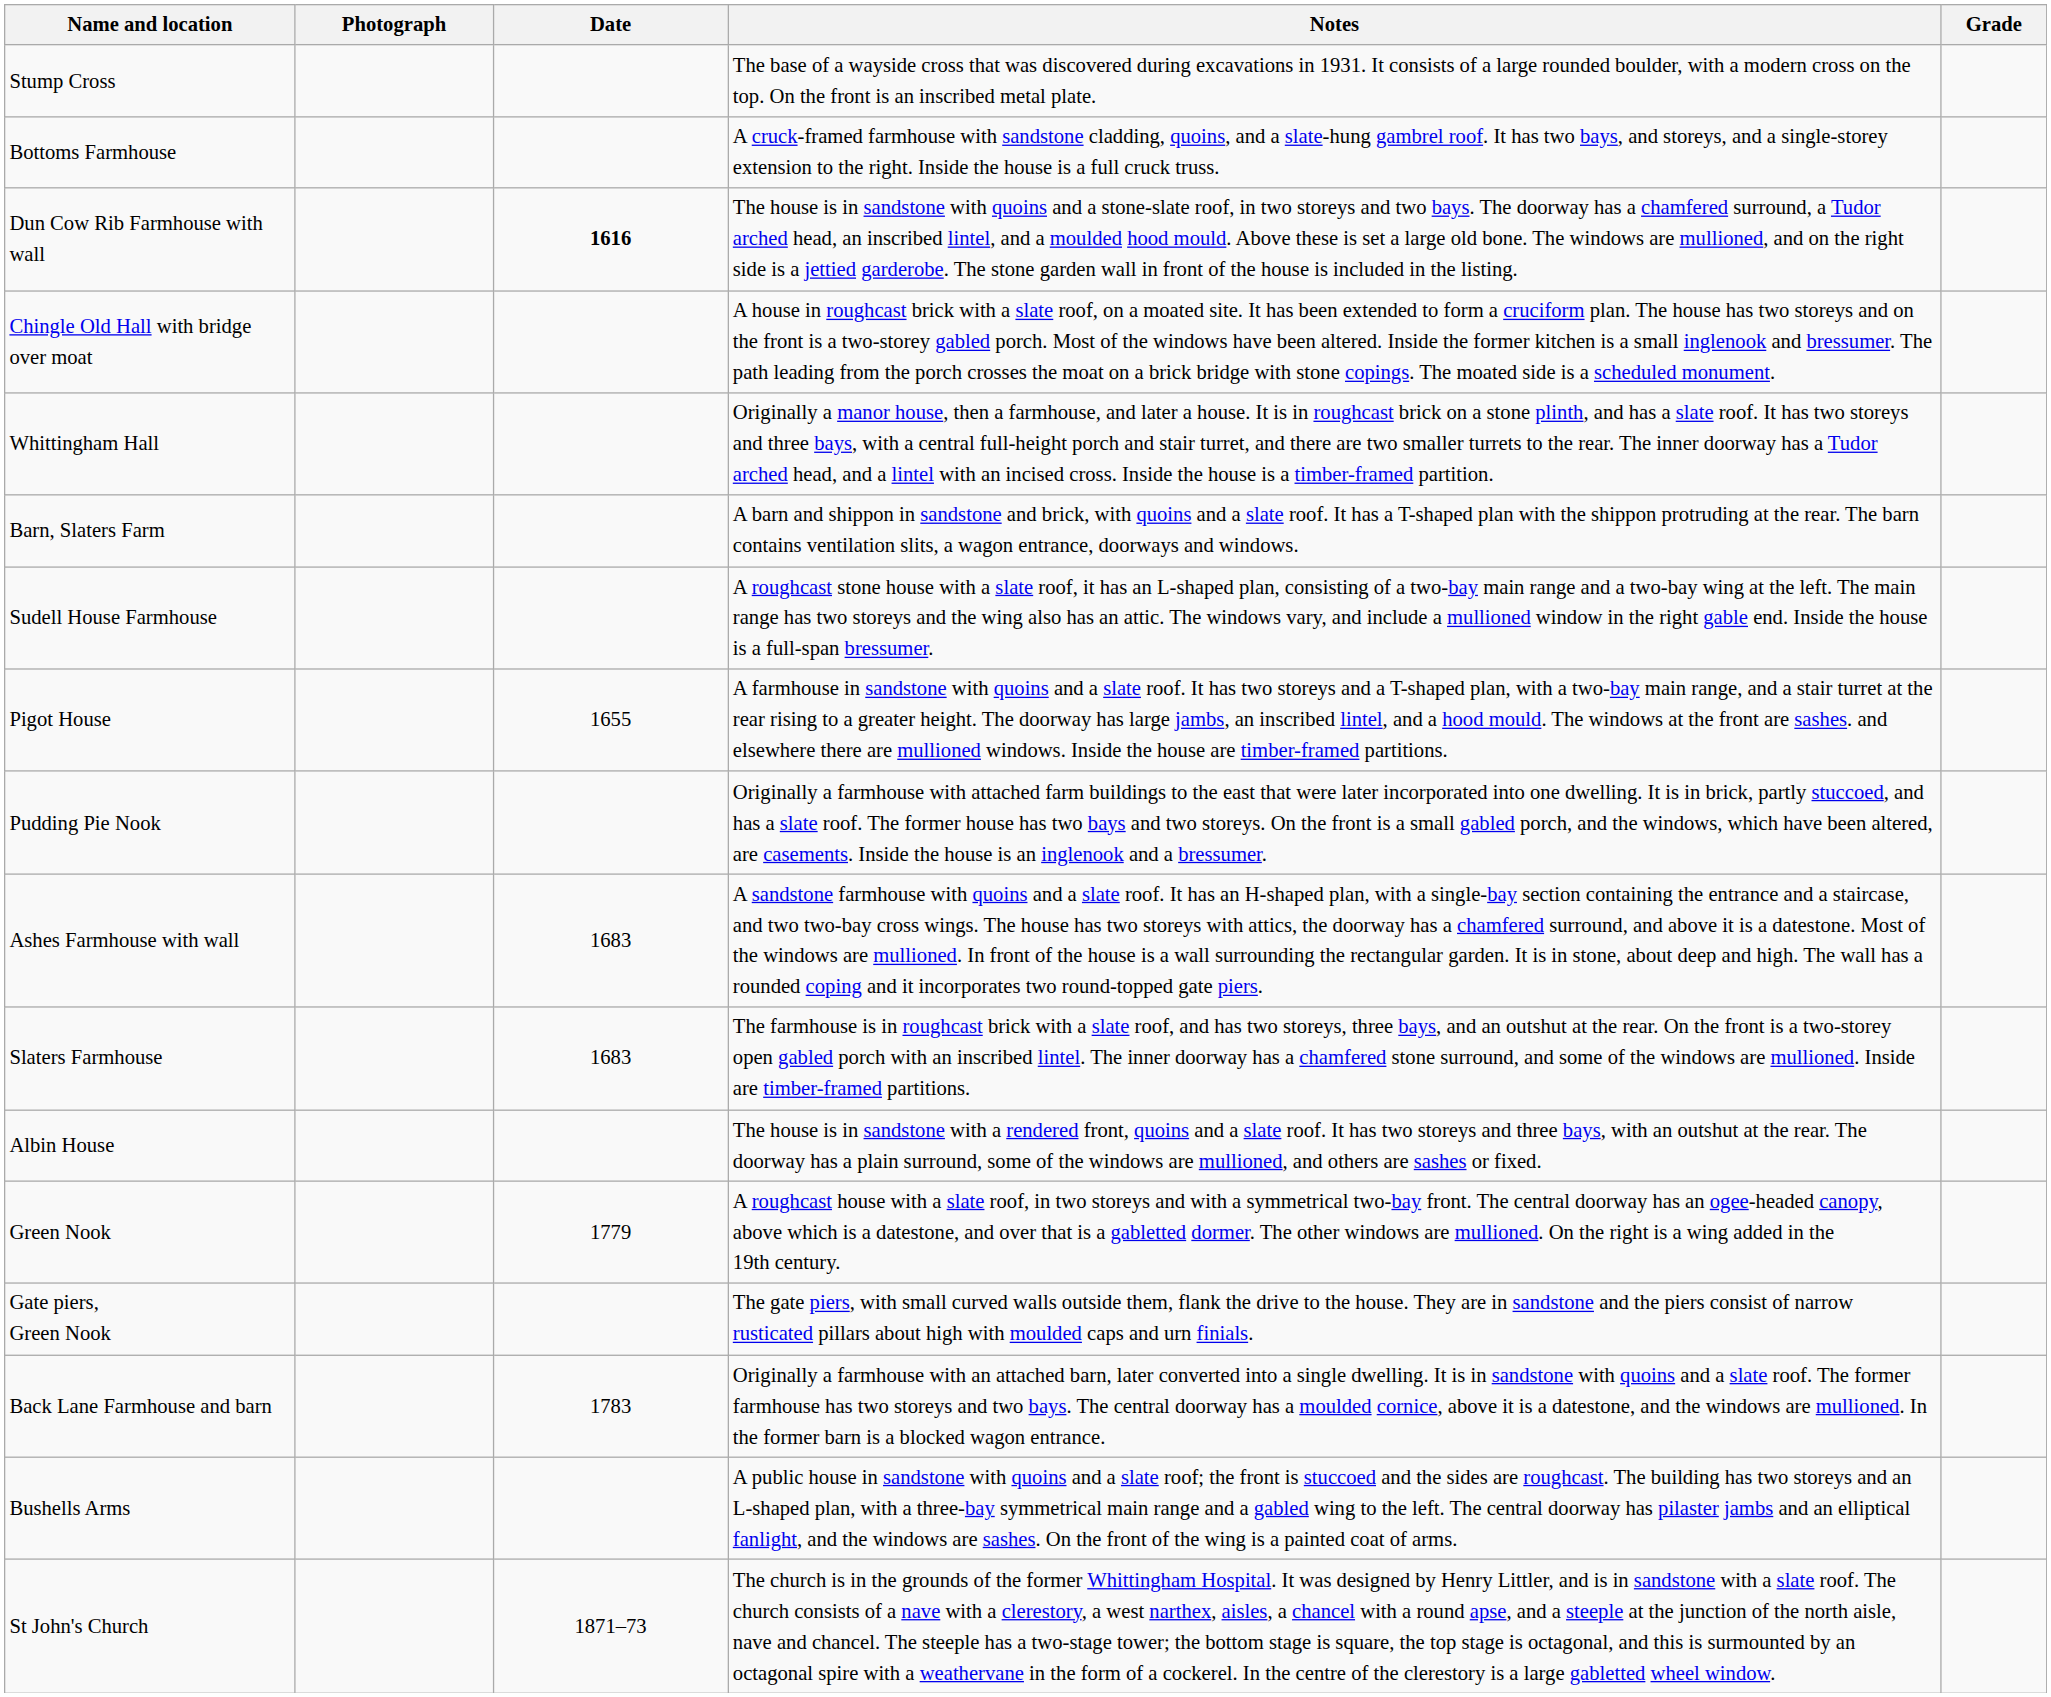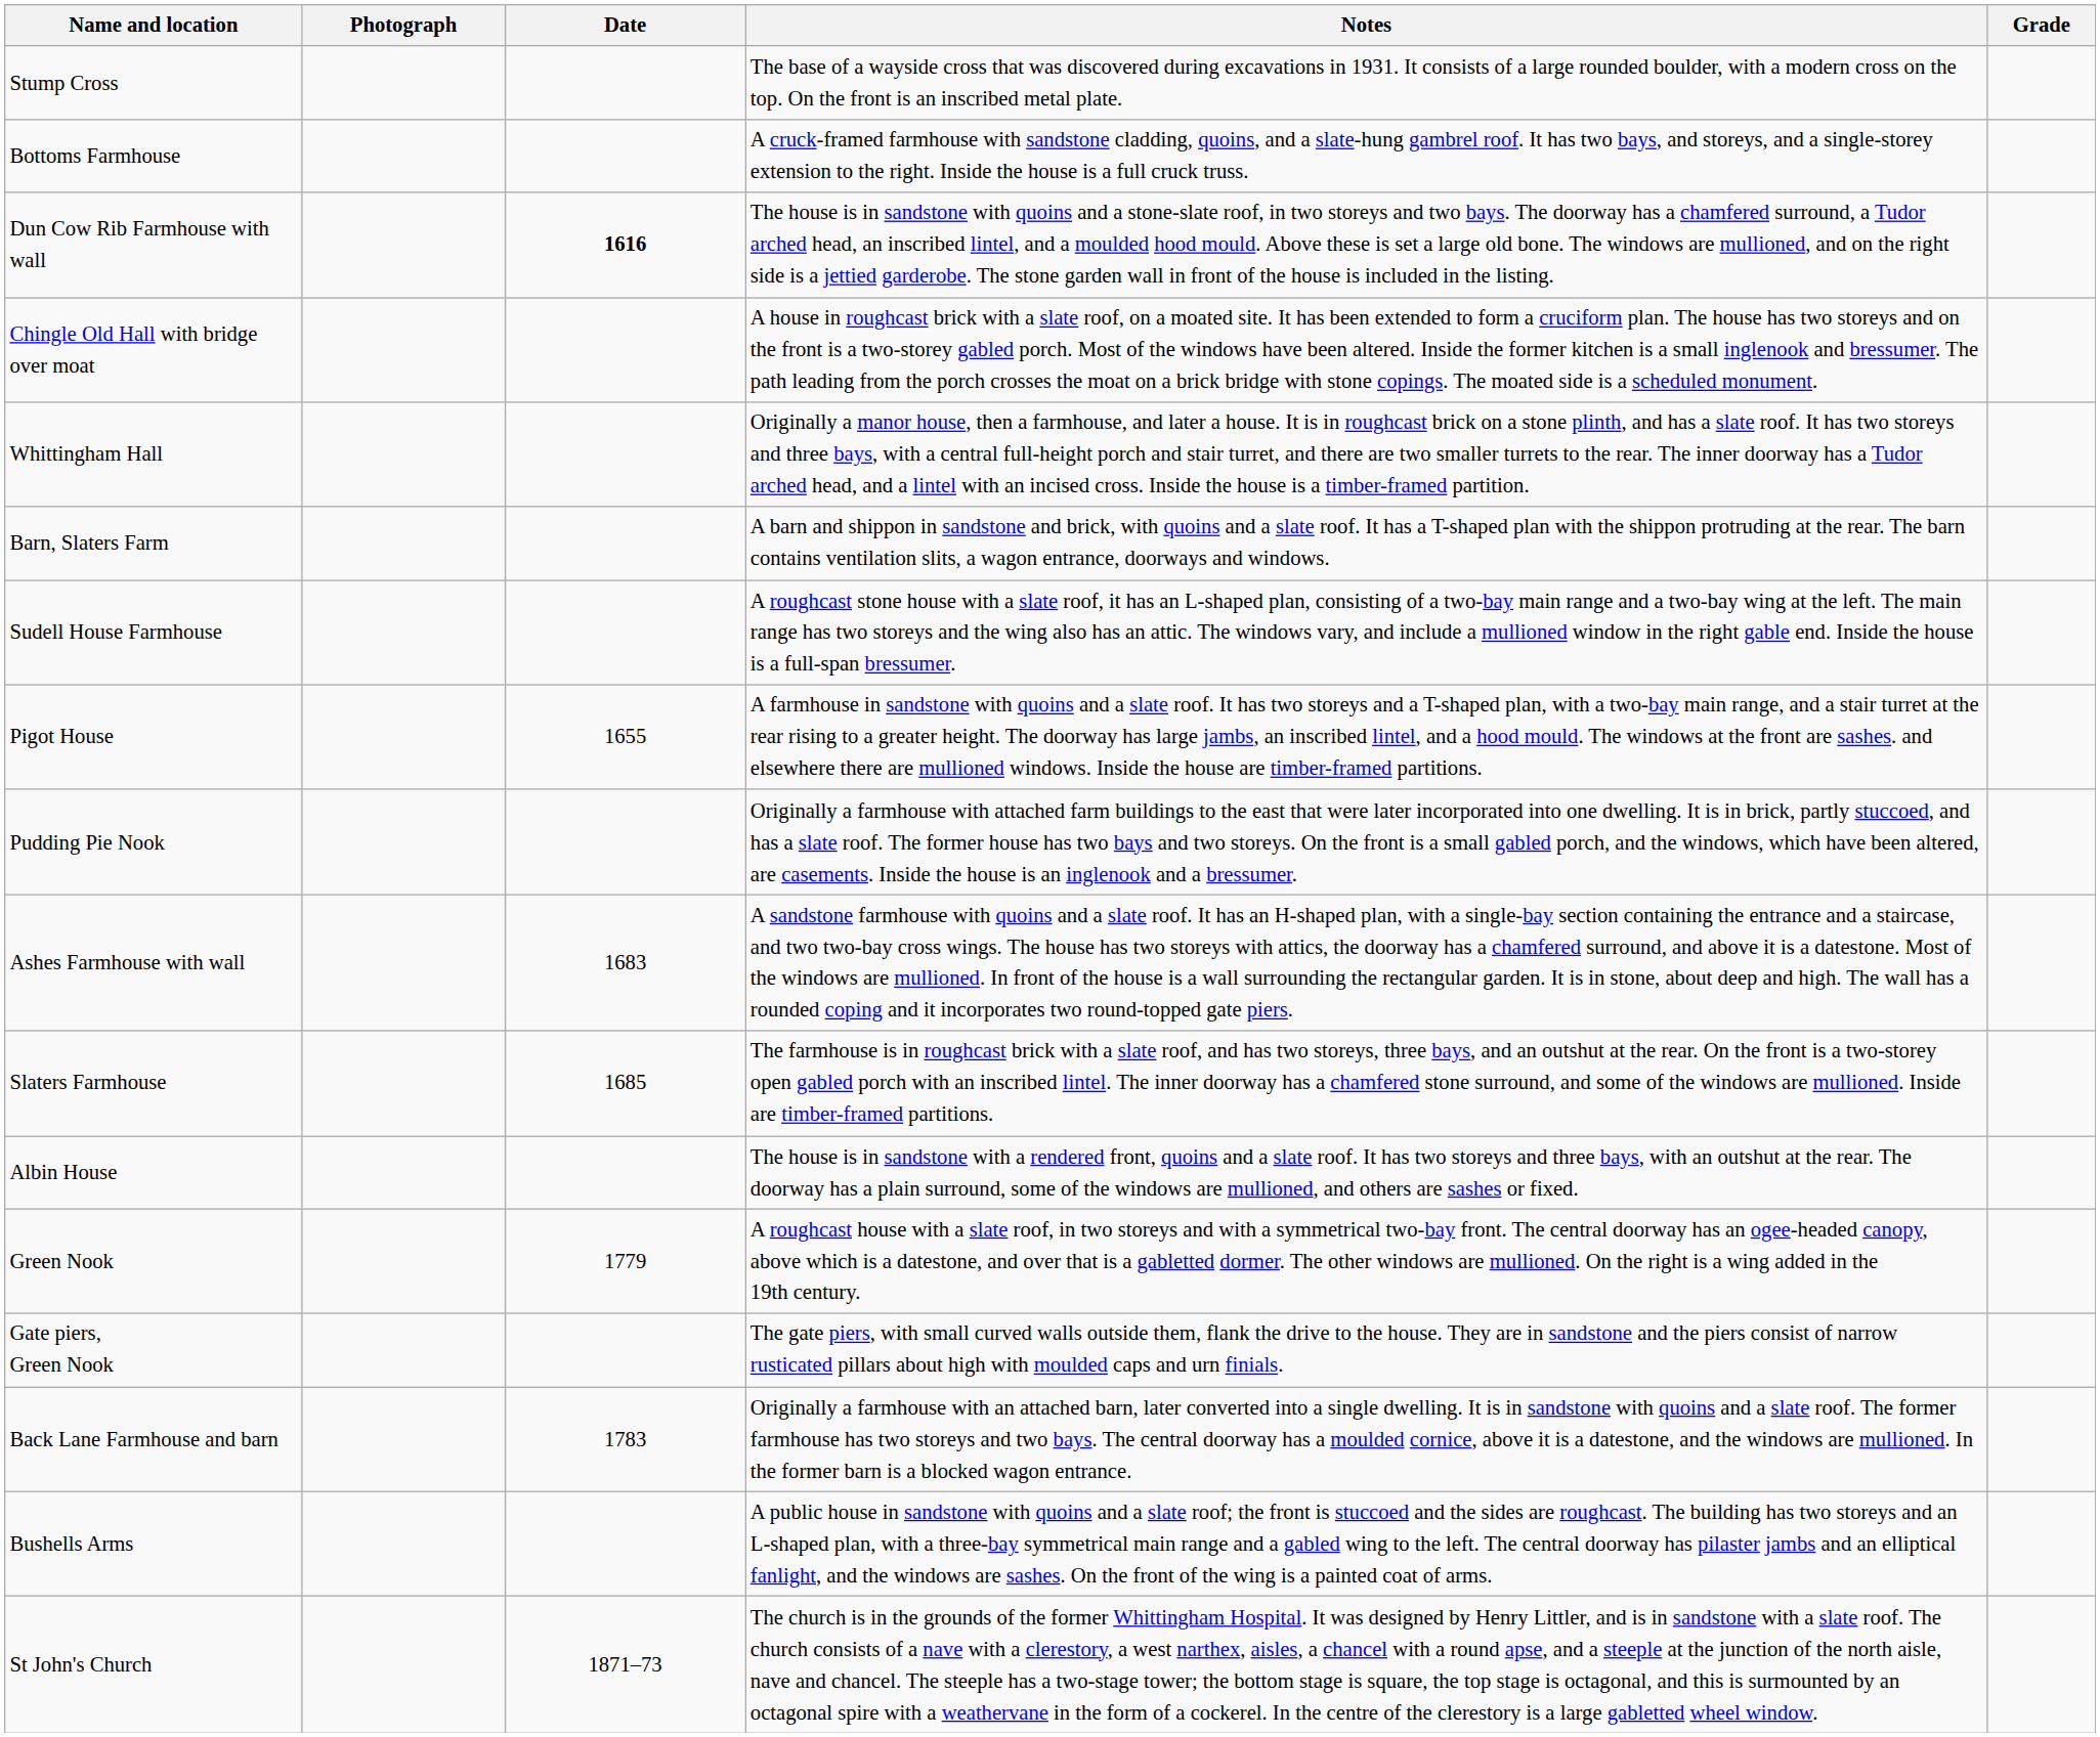 <table class="wikitable sortable plainrowheaders" style="width:100%;border:0px;text-align:left;line-height:150%;">
 <tr>
 <th scope="col"  style="width:150px">Name and location</th>
 <th scope="col"  style="width:100px" class="unsortable">Photograph</th>
 <th scope="col"  style="width:120px">Date</th>
 <th scope="col"  style="width:650px" class="unsortable">Notes</th>
 <th scope="col"  style="width:50px">Grade</th>
 </tr>
 <tr>
 <td>Stump Cross<br><small></small></td>
 <td></td>
 <td align="center"></td>
 <td>The base of a wayside cross that was discovered during excavations in 1931.  It consists of a large rounded boulder, with a modern cross on the top.  On the front is an inscribed metal plate.</td>
 <td align="center" ></td>
 </tr>
 <tr>
 <td>Bottoms Farmhouse<br><small></small></td>
 <td></td>
 <td align="center"></td>
 <td>A <a href='#'>cruck</a>-framed farmhouse with <a href='#'>sandstone</a> cladding, <a href='#'>quoins</a>, and a <a href='#'>slate</a>-hung <a href='#'>gambrel roof</a>.  It has two <a href='#'>bays</a>, and  storeys, and a single-storey extension to the right.  Inside the house is a full cruck truss.</td>
 <td align="center" ></td>
 </tr>
 <tr>
 <td>Dun Cow Rib Farmhouse with wall<br><small></small></td>
 <td></td>
 <td align="center"><strong>1616</strong></td>
 <td>The house is in <a href='#'>sandstone</a> with <a href='#'>quoins</a> and a stone-slate roof, in two storeys and two <a href='#'>bays</a>.  The doorway has a <a href='#'>chamfered</a> surround, a <a href='#'>Tudor arched</a> head, an inscribed <a href='#'>lintel</a>, and a <a href='#'>moulded</a> <a href='#'>hood mould</a>.  Above these is set a large old bone.  The windows are <a href='#'>mullioned</a>, and on the right side is a <a href='#'>jettied</a> <a href='#'>garderobe</a>.  The stone garden wall in front of the house is included in the listing.</td>
 <td align="center" ></td>
 </tr>
 <tr>
 <td><a href='#'>Chingle Old Hall</a> with bridge over moat<br><small></small></td>
 <td></td>
 <td align="center"></td>
 <td>A house in <a href='#'>roughcast</a> brick with a <a href='#'>slate</a> roof, on a moated site.  It has been extended to form a <a href='#'>cruciform</a> plan.  The house has two storeys and on the front is a two-storey <a href='#'>gabled</a> porch.  Most of the windows have been altered.  Inside the former kitchen is a small <a href='#'>inglenook</a> and <a href='#'>bressumer</a>.  The path leading from the porch crosses the moat on a brick bridge with stone <a href='#'>copings</a>.  The moated side is a <a href='#'>scheduled monument</a>.</td>
 <td align="center" ></td>
 </tr>
 <tr>
 <td>Whittingham Hall<br><small></small></td>
 <td></td>
 <td align="center"></td>
 <td>Originally a <a href='#'>manor house</a>, then a farmhouse, and later a house.  It is in <a href='#'>roughcast</a> brick on a stone <a href='#'>plinth</a>, and has a <a href='#'>slate</a> roof. It has two storeys and three <a href='#'>bays</a>, with a central full-height porch and stair turret, and there are two smaller turrets to the rear. The inner doorway has a <a href='#'>Tudor arched</a> head, and a <a href='#'>lintel</a> with an incised cross. Inside the house is a <a href='#'>timber-framed</a> partition.</td>
 <td align="center" ></td>
 </tr>
 <tr>
 <td>Barn, Slaters Farm<br><small></small></td>
 <td></td>
 <td align="center"></td>
 <td>A barn and shippon in <a href='#'>sandstone</a> and brick, with <a href='#'>quoins</a> and a <a href='#'>slate</a> roof.  It has a T-shaped plan with the shippon protruding at the rear.  The barn contains ventilation slits, a wagon entrance, doorways and windows.</td>
 <td align="center" ></td>
 </tr>
 <tr>
 <td>Sudell House Farmhouse<br><small></small></td>
 <td></td>
 <td align="center"></td>
 <td>A <a href='#'>roughcast</a> stone house with a <a href='#'>slate</a> roof, it has an L-shaped plan, consisting of a two-<a href='#'>bay</a> main range and a two-bay wing at the left.  The main range has two storeys and the wing also has an attic.  The windows vary, and include a <a href='#'>mullioned</a> window in the right <a href='#'>gable</a> end.  Inside the house is a full-span <a href='#'>bressumer</a>.</td>
 <td align="center" ></td>
 </tr>
 <tr>
 <td>Pigot House<br><small></small></td>
 <td></td>
 <td align="center">1655</td>
 <td>A farmhouse in <a href='#'>sandstone</a> with <a href='#'>quoins</a> and a <a href='#'>slate</a> roof.  It has two storeys and a T-shaped plan, with a two-<a href='#'>bay</a> main range, and a stair turret at the rear rising to a greater height.  The doorway has large <a href='#'>jambs</a>, an inscribed <a href='#'>lintel</a>, and a <a href='#'>hood mould</a>.  The windows at the front are <a href='#'>sashes</a>. and elsewhere there are <a href='#'>mullioned</a> windows.  Inside the house are <a href='#'>timber-framed</a> partitions.</td>
 <td align="center" ></td>
 </tr>
 <tr>
 <td>Pudding Pie Nook<br><small></small></td>
 <td></td>
 <td align="center"></td>
 <td>Originally a farmhouse with attached farm buildings to the east that were later incorporated into one dwelling.  It is in brick, partly <a href='#'>stuccoed</a>, and has a <a href='#'>slate</a> roof.  The former house has two <a href='#'>bays</a> and two storeys.  On the front is a small <a href='#'>gabled</a> porch, and the windows, which have been altered, are <a href='#'>casements</a>.  Inside the house is an <a href='#'>inglenook</a> and a <a href='#'>bressumer</a>.</td>
 <td align="center" ></td>
 </tr>
 <tr>
 <td>Ashes Farmhouse with wall<br><small></small></td>
 <td></td>
 <td align="center">1683</td>
 <td>A <a href='#'>sandstone</a> farmhouse with <a href='#'>quoins</a> and a <a href='#'>slate</a> roof.  It has an H-shaped plan, with a single-<a href='#'>bay</a> section containing the entrance and a staircase, and two two-bay cross wings.  The house has two storeys with attics, the doorway has a <a href='#'>chamfered</a> surround, and above it is a datestone.  Most of the windows are <a href='#'>mullioned</a>.  In front of the house is a wall surrounding the rectangular garden.  It is in stone, about  deep and  high.  The wall has a rounded <a href='#'>coping</a> and it incorporates two round-topped gate <a href='#'>piers</a>.</td>
 <td align="center" ></td>
 </tr>
 <tr>
 <td>Slaters Farmhouse<br><small></small></td>
 <td></td>
-<td align="center">1683</td>
+<td align="center">1685</td>
 <td>The farmhouse is in <a href='#'>roughcast</a> brick with a <a href='#'>slate</a> roof, and has two storeys, three <a href='#'>bays</a>, and an outshut at the rear.  On the front is a two-storey open <a href='#'>gabled</a> porch with an inscribed <a href='#'>lintel</a>.  The inner doorway has a <a href='#'>chamfered</a> stone surround, and some of the windows are <a href='#'>mullioned</a>.  Inside are <a href='#'>timber-framed</a> partitions.</td>
 <td align="center" ></td>
 </tr>
 <tr>
 <td>Albin House<br><small></small></td>
 <td></td>
 <td align="center"></td>
 <td>The house is in <a href='#'>sandstone</a> with a <a href='#'>rendered</a> front, <a href='#'>quoins</a> and a <a href='#'>slate</a> roof.  It has two storeys and three <a href='#'>bays</a>, with an outshut at the rear.  The doorway has a plain surround, some of the windows are <a href='#'>mullioned</a>, and others are <a href='#'>sashes</a> or fixed.</td>
 <td align="center" ></td>
 </tr>
 <tr>
 <td>Green Nook<br><small></small></td>
 <td></td>
 <td align="center">1779</td>
 <td>A <a href='#'>roughcast</a> house with a <a href='#'>slate</a> roof, in two storeys and with a symmetrical two-<a href='#'>bay</a> front.  The central doorway has an <a href='#'>ogee</a>-headed <a href='#'>canopy</a>, above which is a datestone, and over that is a <a href='#'>gabletted</a> <a href='#'>dormer</a>.  The other windows are <a href='#'>mullioned</a>.  On the right is a wing added in the 19th century.</td>
 <td align="center" ></td>
 </tr>
 <tr>
 <td>Gate piers,<br>Green Nook<br><small></small></td>
 <td></td>
 <td align="center"></td>
 <td>The gate <a href='#'>piers</a>, with small curved walls outside them, flank the drive to the house.  They are in <a href='#'>sandstone</a> and the piers consist of narrow <a href='#'>rusticated</a> pillars about  high with <a href='#'>moulded</a> caps and urn <a href='#'>finials</a>.</td>
 <td align="center" ></td>
 </tr>
 <tr>
 <td>Back Lane Farmhouse and barn<br><small></small></td>
 <td></td>
 <td align="center">1783</td>
 <td>Originally a farmhouse with an attached barn, later converted into a single dwelling.  It is in <a href='#'>sandstone</a> with <a href='#'>quoins</a> and a <a href='#'>slate</a> roof.  The former farmhouse has two storeys and two <a href='#'>bays</a>.  The central doorway has a <a href='#'>moulded</a> <a href='#'>cornice</a>, above it is a datestone, and the windows are <a href='#'>mullioned</a>.  In the former barn is a blocked wagon entrance.</td>
 <td align="center" ></td>
 </tr>
 <tr>
 <td>Bushells Arms<br><small></small></td>
 <td></td>
 <td align="center"></td>
 <td>A public house in <a href='#'>sandstone</a> with <a href='#'>quoins</a> and a <a href='#'>slate</a> roof; the front is <a href='#'>stuccoed</a> and the sides are <a href='#'>roughcast</a>.  The building has two storeys and an L-shaped plan, with a three-<a href='#'>bay</a> symmetrical main range and a <a href='#'>gabled</a> wing to the left.  The central doorway has <a href='#'>pilaster</a> <a href='#'>jambs</a> and an elliptical <a href='#'>fanlight</a>, and the windows are <a href='#'>sashes</a>.  On the front of the wing is a painted coat of arms.</td>
 <td align="center" ></td>
 </tr>
 <tr>
 <td>St John's Church<br><small></small></td>
 <td></td>
 <td align="center">1871–73</td>
 <td>The church is in the grounds of the former <a href='#'>Whittingham Hospital</a>.  It was designed by Henry Littler, and is in <a href='#'>sandstone</a> with a <a href='#'>slate</a> roof.  The church consists of a <a href='#'>nave</a> with a <a href='#'>clerestory</a>, a west <a href='#'>narthex</a>, <a href='#'>aisles</a>, a <a href='#'>chancel</a> with a round <a href='#'>apse</a>, and a <a href='#'>steeple</a> at the junction of the north aisle, nave and chancel.  The steeple has a two-stage tower; the bottom stage is square, the top stage is octagonal, and this is surmounted by an octagonal spire with a <a href='#'>weathervane</a> in the form of a cockerel.  In the centre of the clerestory is a large <a href='#'>gabletted</a> <a href='#'>wheel window</a>.</td>
 <td align="center" ></td>
 </tr>
 <tr>
 </tr>
 </table>
